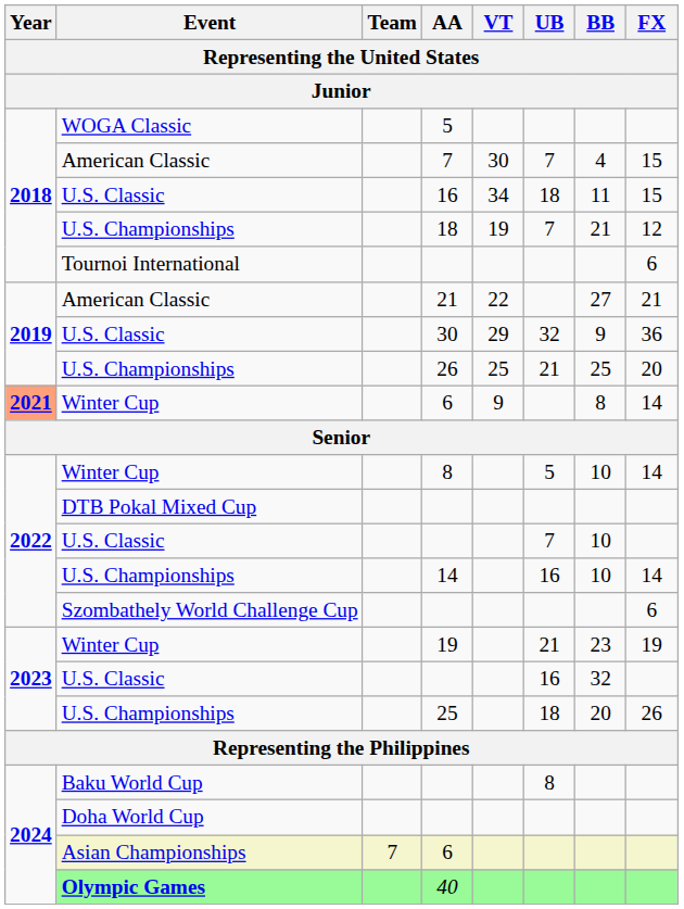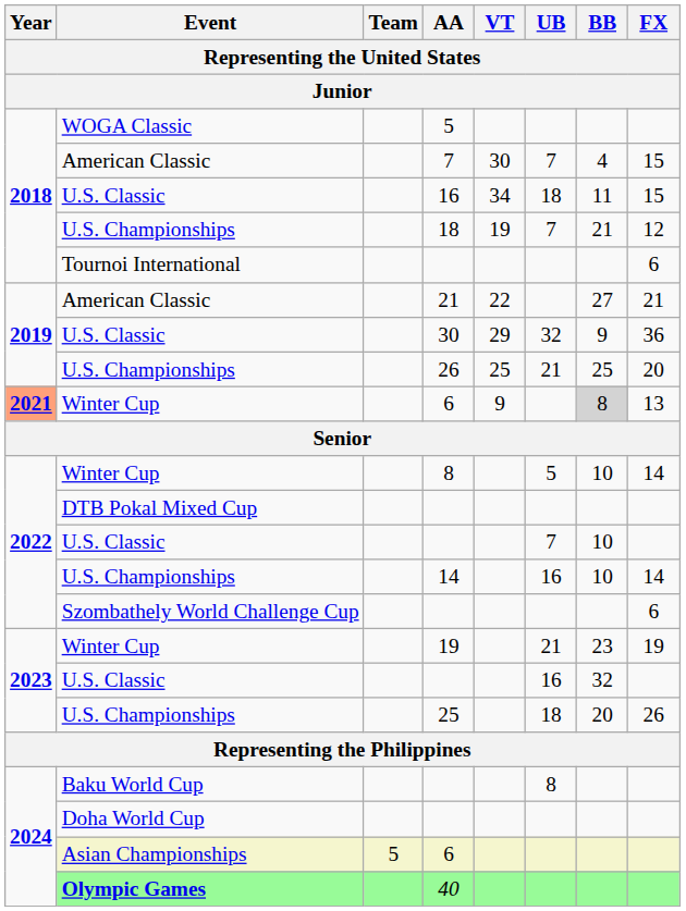 <table class="wikitable" style="text-align:center; font-size:95%;">
 <tr>
 <th align=center>Year</th>
 <th align=center>Event</th>
 <th style="width:30px;">Team</th>
 <th style="width:30px;">AA</th>
 <th style="width:30px;"><a href='#'>VT</a></th>
 <th style="width:30px;"><a href='#'>UB</a></th>
 <th style="width:30px;"><a href='#'>BB</a></th>
 <th style="width:30px;"><a href='#'>FX</a></th>
 </tr>
 <tr>
 <th colspan="8"><strong>Representing the United States </strong></th>
 </tr>
 <tr>
 <th colspan="8">Junior</th>
 </tr>
 <tr>
 <td rowspan="5"><strong><a href='#'>2018</a></strong></td>
 <td align=left><a href='#'>WOGA Classic</a></td>
 <td></td>
 <td>5</td>
 <td></td>
 <td></td>
 <td></td>
 <td></td>
 </tr>
 <tr>
 <td align=left>American Classic</td>
 <td></td>
 <td>7</td>
 <td>30</td>
 <td>7</td>
 <td>4</td>
 <td>15</td>
 </tr>
 <tr>
 <td align=left><a href='#'>U.S. Classic</a></td>
 <td></td>
 <td>16</td>
 <td>34</td>
 <td>18</td>
 <td>11</td>
 <td>15</td>
 </tr>
 <tr>
 <td align=left><a href='#'>U.S. Championships</a></td>
 <td></td>
 <td>18</td>
 <td>19</td>
 <td>7</td>
 <td>21</td>
 <td>12</td>
 </tr>
 <tr>
 <td align=left>Tournoi International</td>
 <td></td>
 <td></td>
 <td></td>
 <td></td>
 <td></td>
 <td>6</td>
 </tr>
 <tr>
 <td rowspan="3"><strong><a href='#'>2019</a></strong></td>
 <td align=left>American Classic</td>
 <td></td>
 <td>21</td>
 <td>22</td>
 <td></td>
 <td>27</td>
 <td>21</td>
 </tr>
 <tr>
 <td align=left><a href='#'>U.S. Classic</a></td>
 <td></td>
 <td>30</td>
 <td>29</td>
 <td>32</td>
 <td>9</td>
 <td>36</td>
 </tr>
 <tr>
 <td align=left><a href='#'>U.S. Championships</a></td>
 <td></td>
 <td>26</td>
 <td>25</td>
 <td>21</td>
 <td>25</td>
 <td>20</td>
 </tr>
 <tr>
 <td rowspan="1" style="background: lightsalmon;"><strong><a href='#'>2021</a></strong></td>
 <td align=left><a href='#'>Winter Cup</a></td>
 <td></td>
 <td>6</td>
 <td>9</td>
 <td></td>
-<td>8</td>
-<td>14</td>
+<td style="background: lightgrey;">8</td>
+<td>13</td>
 </tr>
 <tr>
 <th colspan="8"><strong>Senior</strong></th>
 </tr>
 <tr>
 <td rowspan="5"><strong><a href='#'>2022</a></strong></td>
 <td align=left><a href='#'>Winter Cup</a></td>
 <td></td>
 <td>8</td>
 <td></td>
 <td>5</td>
 <td>10</td>
 <td>14</td>
 </tr>
 <tr>
 <td align=left><a href='#'>DTB Pokal Mixed Cup</a></td>
 <td></td>
 <td></td>
 <td></td>
 <td></td>
 <td></td>
 <td></td>
 </tr>
 <tr>
 <td align=left><a href='#'>U.S. Classic</a></td>
 <td></td>
 <td></td>
 <td></td>
 <td>7</td>
 <td>10</td>
 <td></td>
 </tr>
 <tr>
 <td align=left><a href='#'>U.S. Championships</a></td>
 <td></td>
 <td>14</td>
 <td></td>
 <td>16</td>
 <td>10</td>
 <td>14</td>
 </tr>
 <tr>
 <td align=left><a href='#'>Szombathely World Challenge Cup</a></td>
 <td></td>
 <td></td>
 <td></td>
 <td></td>
 <td></td>
 <td>6</td>
 </tr>
 <tr>
 <td rowspan="3"><strong><a href='#'>2023</a></strong></td>
 <td align=left><a href='#'>Winter Cup</a></td>
 <td></td>
 <td>19</td>
 <td></td>
 <td>21</td>
 <td>23</td>
 <td>19</td>
 </tr>
 <tr>
 <td align=left><a href='#'>U.S. Classic</a></td>
 <td></td>
 <td></td>
 <td></td>
 <td>16</td>
 <td>32</td>
 <td></td>
 </tr>
 <tr>
 <td align=left><a href='#'>U.S. Championships</a></td>
 <td></td>
 <td>25</td>
 <td></td>
 <td>18</td>
 <td>20</td>
 <td>26</td>
 </tr>
 <tr>
 <th colspan="8"><strong>Representing the Philippines </strong></th>
 </tr>
 <tr>
 <td rowspan="4"><strong><a href='#'>2024</a></strong></td>
 <td align=left><a href='#'>Baku World Cup</a></td>
 <td></td>
 <td></td>
 <td></td>
 <td>8</td>
 <td></td>
 <td></td>
 </tr>
 <tr>
 <td align=left><a href='#'>Doha World Cup</a></td>
 <td></td>
 <td></td>
 <td></td>
 <td></td>
 <td></td>
 <td></td>
 </tr>
 <tr bgcolor=#F5F6CE>
 <td align=left><a href='#'>Asian Championships</a></td>
-<td>7</td>
+<td>5</td>
 <td>6</td>
 <td></td>
 <td></td>
 <td></td>
 <td></td>
 </tr>
 <tr bgcolor=98FB98>
 <td align=left><strong><a href='#'>Olympic Games</a></strong></td>
 <td></td>
 <td><em>40</em></td>
 <td></td>
 <td></td>
 <td></td>
 <td></td>
 </tr>
 </table>
